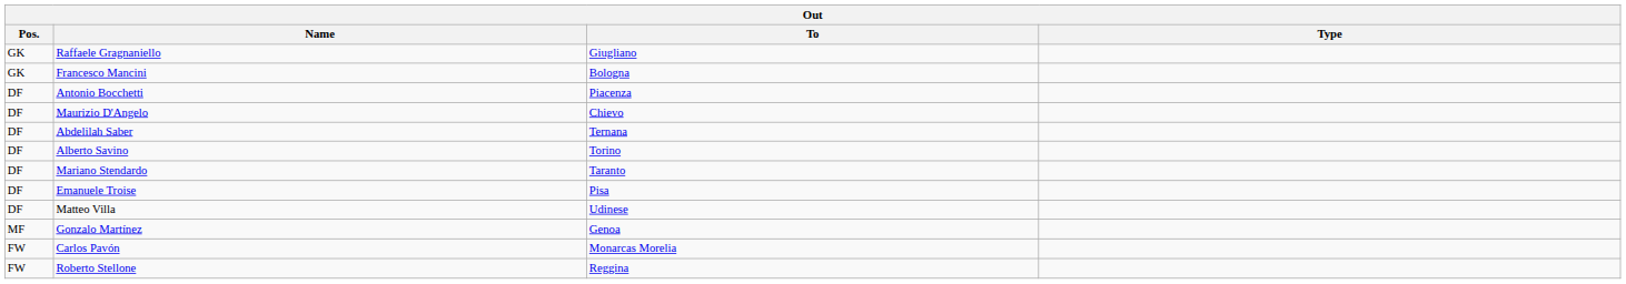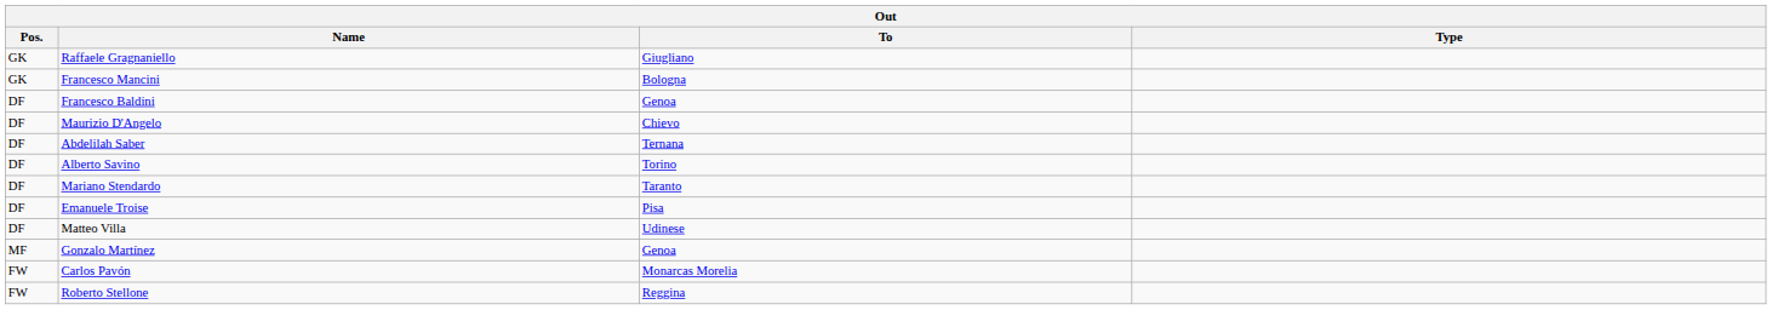 <table class="wikitable" style="font-size:90%;width:99%;">
 <tr>
 <th colspan="4">Out</th>
 </tr>
 <tr>
 <th width=3%>Pos.</th>
 <th width=33%>Name</th>
 <th width=28%>To</th>
 <th width=36%>Type</th>
 </tr>
 <tr>
 <td>GK</td>
 <td><a href='#'>Raffaele Gragnaniello</a></td>
 <td><a href='#'>Giugliano</a></td>
 <td></td>
 </tr>
 <tr>
 <td>GK</td>
 <td><a href='#'>Francesco Mancini</a></td>
 <td><a href='#'>Bologna</a></td>
 <td></td>
 </tr>
 <tr>
 <td>DF</td>
-<td><a href='#'>Antonio Bocchetti</a></td>
-<td><a href='#'>Piacenza</a></td>
+<td><a href='#'>Francesco Baldini</a></td>
+<td><a href='#'>Genoa</a></td>
 <td></td>
 </tr>
 <tr>
 <td>DF</td>
 <td><a href='#'>Maurizio D'Angelo</a></td>
 <td><a href='#'>Chievo</a></td>
 <td></td>
 </tr>
 <tr>
 <td>DF</td>
 <td><a href='#'>Abdelilah Saber</a></td>
 <td><a href='#'>Ternana</a></td>
 <td></td>
 </tr>
 <tr>
 <td>DF</td>
 <td><a href='#'>Alberto Savino</a></td>
 <td><a href='#'>Torino</a></td>
 <td></td>
 </tr>
 <tr>
 <td>DF</td>
 <td><a href='#'>Mariano Stendardo</a></td>
 <td><a href='#'>Taranto</a></td>
 <td></td>
 </tr>
 <tr>
 <td>DF</td>
 <td><a href='#'>Emanuele Troise</a></td>
 <td><a href='#'>Pisa</a></td>
 <td></td>
 </tr>
 <tr>
 <td>DF</td>
 <td>Matteo Villa</td>
 <td><a href='#'>Udinese</a></td>
 <td></td>
 </tr>
 <tr>
 <td>MF</td>
 <td><a href='#'>Gonzalo Martínez</a></td>
 <td><a href='#'>Genoa</a></td>
 <td></td>
 </tr>
 <tr>
 <td>FW</td>
 <td><a href='#'>Carlos Pavón</a></td>
 <td><a href='#'>Monarcas Morelia</a></td>
 <td></td>
 </tr>
 <tr>
 <td>FW</td>
 <td><a href='#'>Roberto Stellone</a></td>
 <td><a href='#'>Reggina</a></td>
 <td></td>
 </tr>
 </table>
